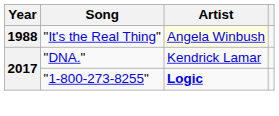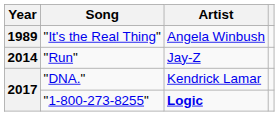 <table class="wikitable plainrowheaders sortable" style="margin-right: 0;">
 <tr>
 <th scope="col">Year</th>
 <th scope="col">Song</th>
 <th scope="col">Artist</th>
 <th scope="col" class="unsortable"></th>
 </tr>
 <tr>
-<th scope="row">1988</th>
+<th scope="row">1989</th>
 <td>"<a href='#'>It's the Real Thing</a>"</td>
-<td style="background: lightyellow;"><a href='#'>Angela Winbush</a></td>
+<td><a href='#'>Angela Winbush</a></td>
+<td style="text-align: center;"></td>
+</tr>
+<tr>
+<th scope="row">2014</th>
+<td>"<a href='#'>Run</a>"</td>
+<td><a href='#'>Jay-Z</a></td>
 <td style="text-align: center;"></td>
 </tr>
 <tr>
 <th rowspan="2" scope="row">2017</th>
 <td>"<a href='#'>DNA.</a>"</td>
 <td><a href='#'>Kendrick Lamar</a></td>
 <td style="text-align: center;"></td>
 </tr>
 <tr>
 <td>"<a href='#'>1-800-273-8255</a>"</td>
 <td><strong><a href='#'>Logic</a></strong></td>
 <td style="text-align: center;"></td>
 </tr>
 </table>
